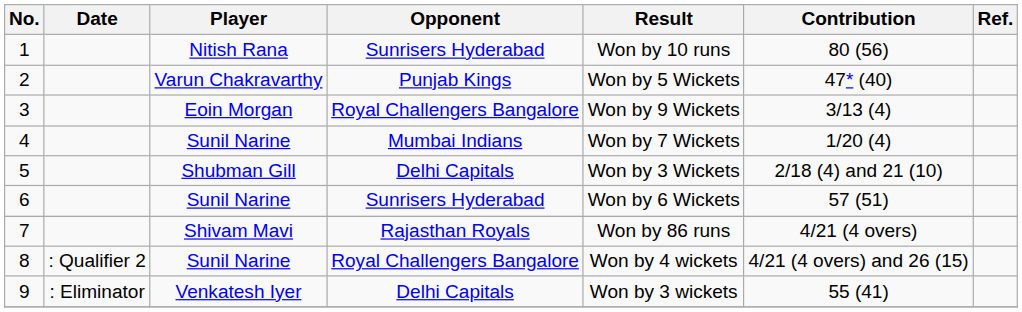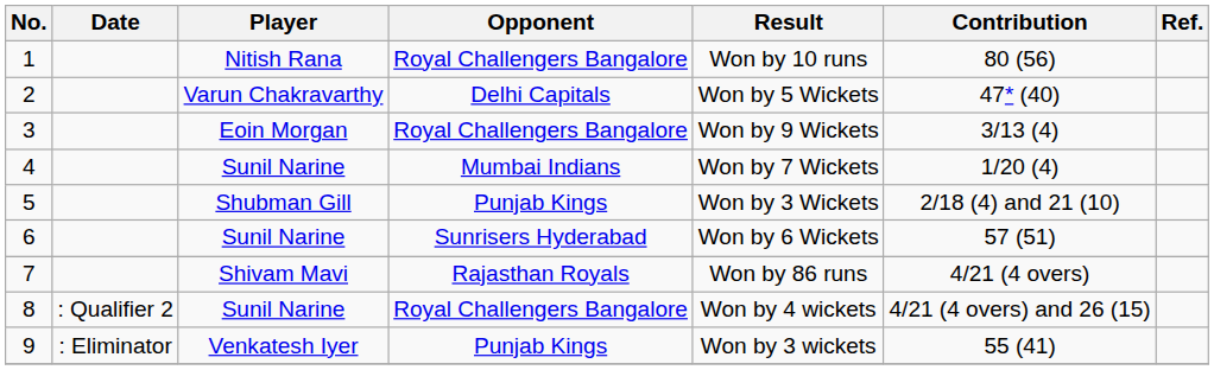 <table class="wikitable sortable" style="text-align: center;">
 <tr>
 <th>No.</th>
 <th>Date</th>
 <th>Player</th>
 <th>Opponent</th>
 <th>Result</th>
 <th>Contribution</th>
 <th>Ref.</th>
 </tr>
 <tr>
 <td>1</td>
 <td></td>
 <td><a href='#'>Nitish Rana</a></td>
-<td><a href='#'>Sunrisers Hyderabad</a></td>
+<td><a href='#'>Royal Challengers Bangalore</a></td>
 <td>Won by 10 runs</td>
 <td>80 (56)</td>
 <td></td>
 </tr>
 <tr>
 <td>2</td>
 <td></td>
 <td><a href='#'>Varun Chakravarthy</a></td>
-<td><a href='#'>Punjab Kings</a></td>
+<td><a href='#'>Delhi Capitals</a></td>
 <td>Won by 5 Wickets</td>
 <td>47<a href='#'>*</a> (40)</td>
 <td></td>
 </tr>
 <tr>
 <td>3</td>
 <td></td>
 <td><a href='#'>Eoin Morgan</a></td>
 <td><a href='#'>Royal Challengers Bangalore</a></td>
 <td>Won by 9 Wickets</td>
 <td>3/13 (4)</td>
 <td></td>
 </tr>
 <tr>
 <td>4</td>
 <td></td>
 <td><a href='#'>Sunil Narine</a></td>
 <td><a href='#'>Mumbai Indians</a></td>
 <td>Won by 7 Wickets</td>
 <td>1/20 (4)</td>
 <td></td>
 </tr>
 <tr>
 <td>5</td>
 <td></td>
 <td><a href='#'>Shubman Gill</a></td>
-<td><a href='#'>Delhi Capitals</a></td>
+<td><a href='#'>Punjab Kings</a></td>
 <td>Won by 3 Wickets</td>
 <td>2/18 (4) and 21 (10)</td>
 <td></td>
 </tr>
 <tr>
 <td>6</td>
 <td></td>
 <td><a href='#'>Sunil Narine</a></td>
 <td><a href='#'>Sunrisers Hyderabad</a></td>
 <td>Won by 6 Wickets</td>
 <td>57 (51)</td>
 <td></td>
 </tr>
 <tr>
 </tr>
 <tr>
 <td>7</td>
 <td></td>
 <td><a href='#'>Shivam Mavi</a></td>
 <td><a href='#'>Rajasthan Royals</a></td>
 <td>Won by 86 runs</td>
 <td>4/21 (4 overs)</td>
 <td></td>
 </tr>
 <tr>
 <td>8</td>
 <td>: Qualifier 2</td>
 <td><a href='#'>Sunil Narine</a></td>
 <td><a href='#'>Royal Challengers Bangalore</a></td>
 <td>Won by 4 wickets</td>
 <td>4/21 (4 overs) and 26 (15)</td>
 <td></td>
 </tr>
 <tr>
 <td>9</td>
 <td>: Eliminator</td>
 <td><a href='#'>Venkatesh Iyer</a></td>
-<td><a href='#'>Delhi Capitals</a></td>
+<td><a href='#'>Punjab Kings</a></td>
 <td>Won by 3 wickets</td>
 <td>55 (41)</td>
 <td></td>
 </tr>
 <tr>
 </tr>
 </table>
